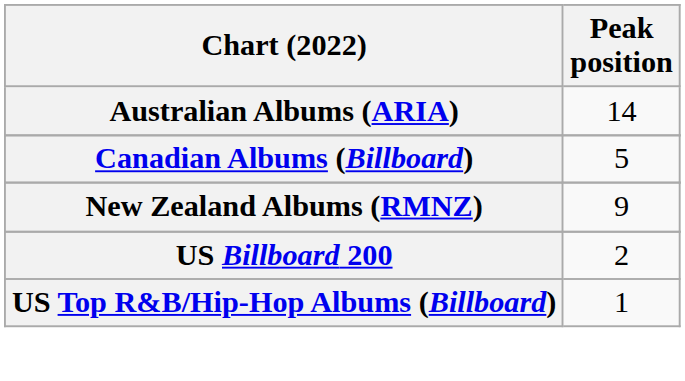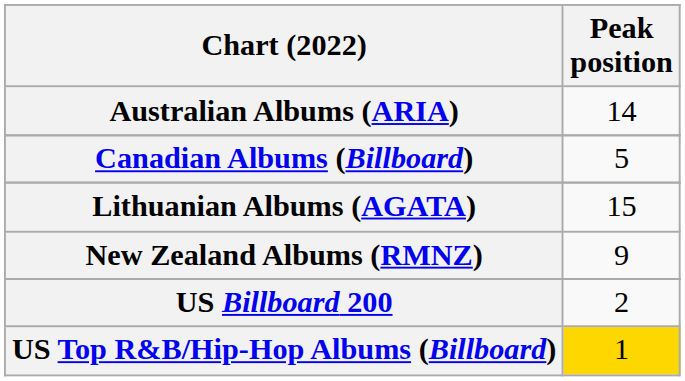 <table class="wikitable sortable plainrowheaders" style="text-align:center">
 <tr>
 <th scope="col">Chart (2022)</th>
 <th scope="col">Peak<br>position</th>
 </tr>
 <tr>
 <th scope="row">Australian Albums (<a href='#'>ARIA</a>)</th>
 <td>14</td>
 </tr>
 <tr>
 </tr>
 <tr>
 </tr>
 <tr>
 </tr>
 <tr>
 <th scope="row"><a href='#'>Canadian Albums</a> (<em><a href='#'>Billboard</a></em>)</th>
 <td>5</td>
 </tr>
 <tr>
 </tr>
 <tr>
 </tr>
 <tr>
 </tr>
 <tr>
+<th scope="row">Lithuanian Albums (<a href='#'>AGATA</a>)</th>
+<td>15</td>
+</tr>
+<tr>
 <th scope="row">New Zealand Albums (<a href='#'>RMNZ</a>)</th>
 <td>9</td>
 </tr>
 <tr>
 </tr>
 <tr>
 </tr>
 <tr>
 </tr>
 <tr>
 </tr>
 <tr>
 <th scope="row">US <a href='#'><em>Billboard</em> 200</a></th>
 <td>2</td>
 </tr>
 <tr>
 <th scope="row">US <a href='#'>Top R&B/Hip-Hop Albums</a> (<em><a href='#'>Billboard</a></em>)</th>
-<td>1</td>
+<td style="background: gold;">1</td>
 </tr>
 </table>
